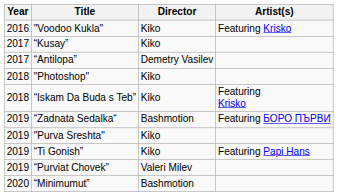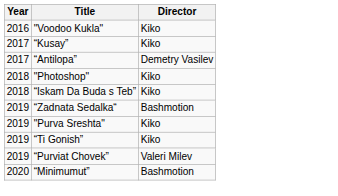 <table class="wikitable">
 <tr>
 <th>Year</th>
 <th>Title</th>
 <th>Director</th>
-<th>Artist(s)</th>
 </tr>
 <tr>
 <td>2016</td>
 <td>"Voodoo Kukla"</td>
 <td>Kiko</td>
-<td>Featuring <a href='#'>Krisko</a></td>
 </tr>
 <tr>
 <td>2017</td>
 <td>“Kusay”</td>
 <td>Kiko</td>
-<td></td>
 </tr>
 <tr>
 <td>2017</td>
 <td>“Antilopa”</td>
 <td>Demetry Vasilev</td>
-<td></td>
 </tr>
 <tr>
 <td>2018</td>
 <td>"Photoshop"</td>
 <td>Kiko</td>
-<td></td>
 </tr>
 <tr>
 <td>2018</td>
 <td>“Iskam Da Buda s Teb”</td>
 <td>Kiko</td>
-<td>Featuring<br><a href='#'>Krisko</a></td>
 </tr>
 <tr>
 <td>2019</td>
 <td>“Zadnata Sedalka“</td>
 <td>Bashmotion</td>
-<td>Featuring <a href='#'>БОРО ПЪРВИ</a></td>
 </tr>
 <tr>
 <td>2019</td>
 <td>"Purva Sreshta"</td>
 <td>Kiko</td>
-<td></td>
 </tr>
 <tr>
 <td>2019</td>
 <td>“Ti Gonish”</td>
 <td>Kiko</td>
-<td>Featuring <a href='#'>Papi Hans</a></td>
 </tr>
 <tr>
 <td>2019</td>
 <td>“Purviat Chovek”</td>
 <td>Valeri Milev</td>
-<td></td>
 </tr>
 <tr>
 <td>2020</td>
 <td>“Minimumut”</td>
 <td>Bashmotion</td>
-<td></td>
 </tr>
 </table>
